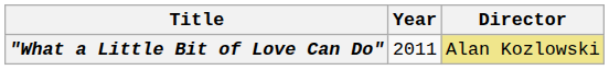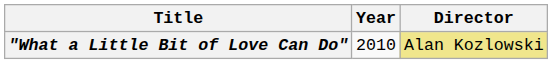 <table class="wikitable plainrowheaders">
 <tr>
 <th scope="col">Title</th>
 <th scope="col">Year</th>
 <th scope="col">Director</th>
 </tr>
 <tr>
 <th scope="row"><em>"What a Little Bit of Love Can Do"</em></th>
-<td>2011</td>
+<td>2010</td>
 <td style="background: khaki;">Alan Kozlowski</td>
 </tr>
 </table>
